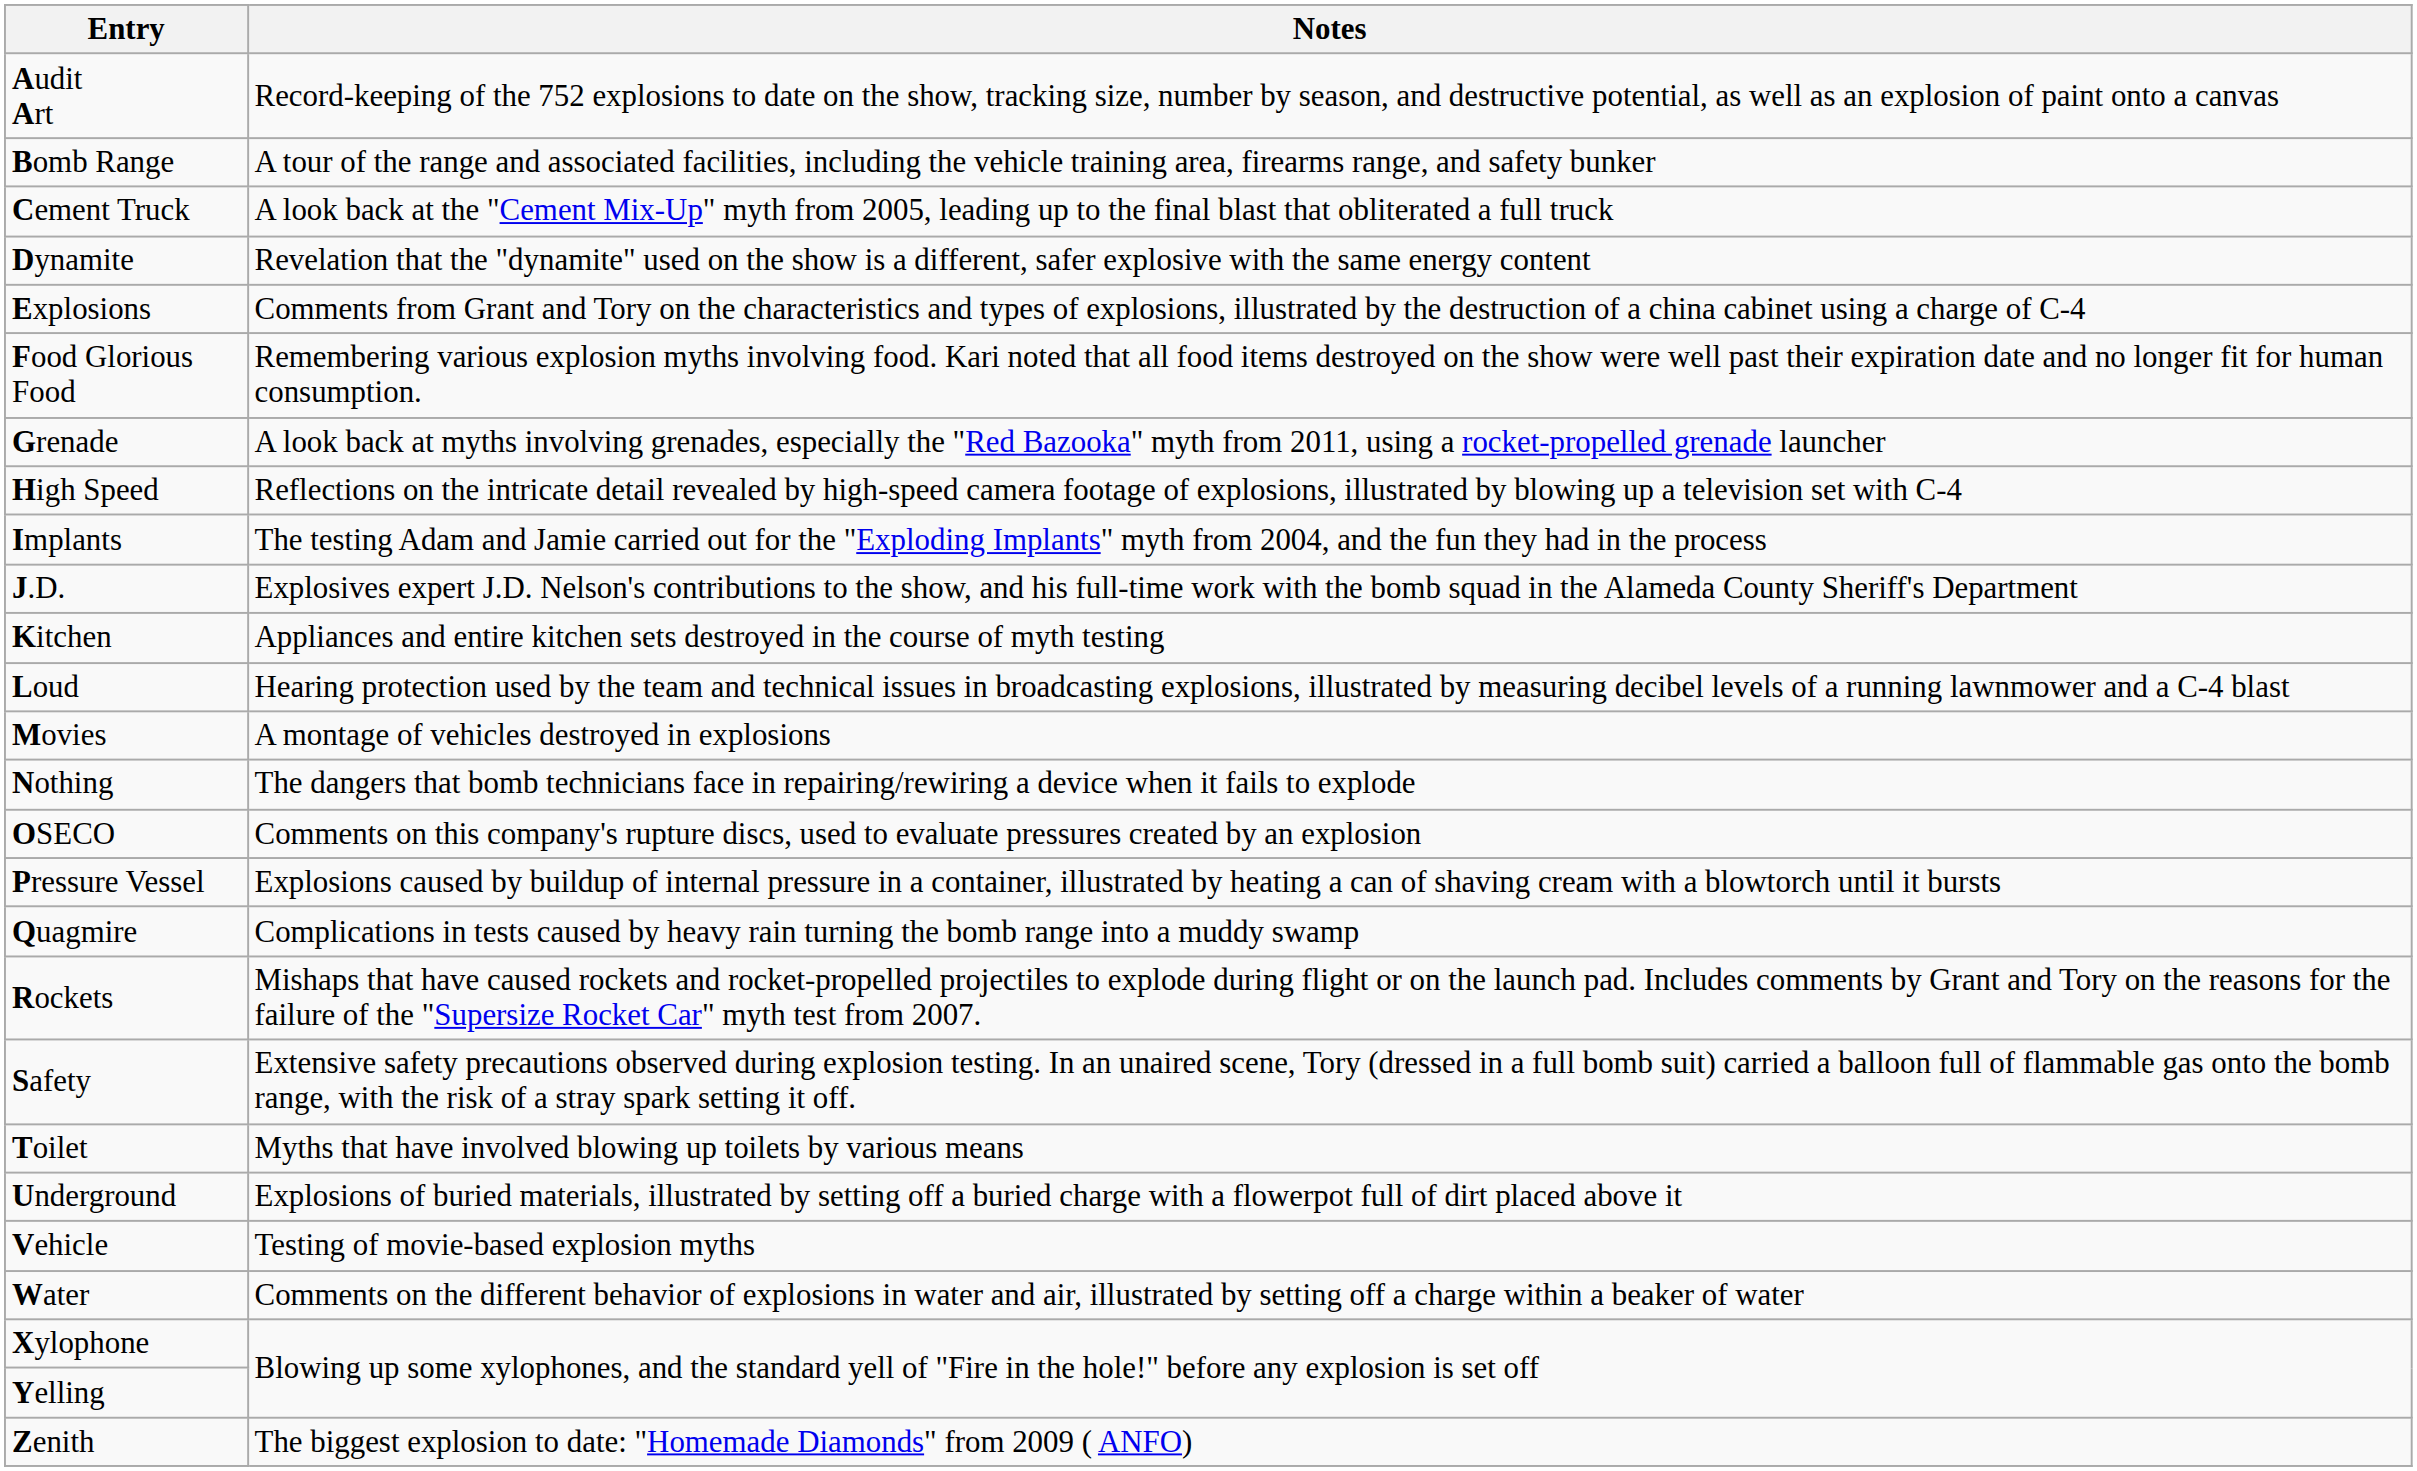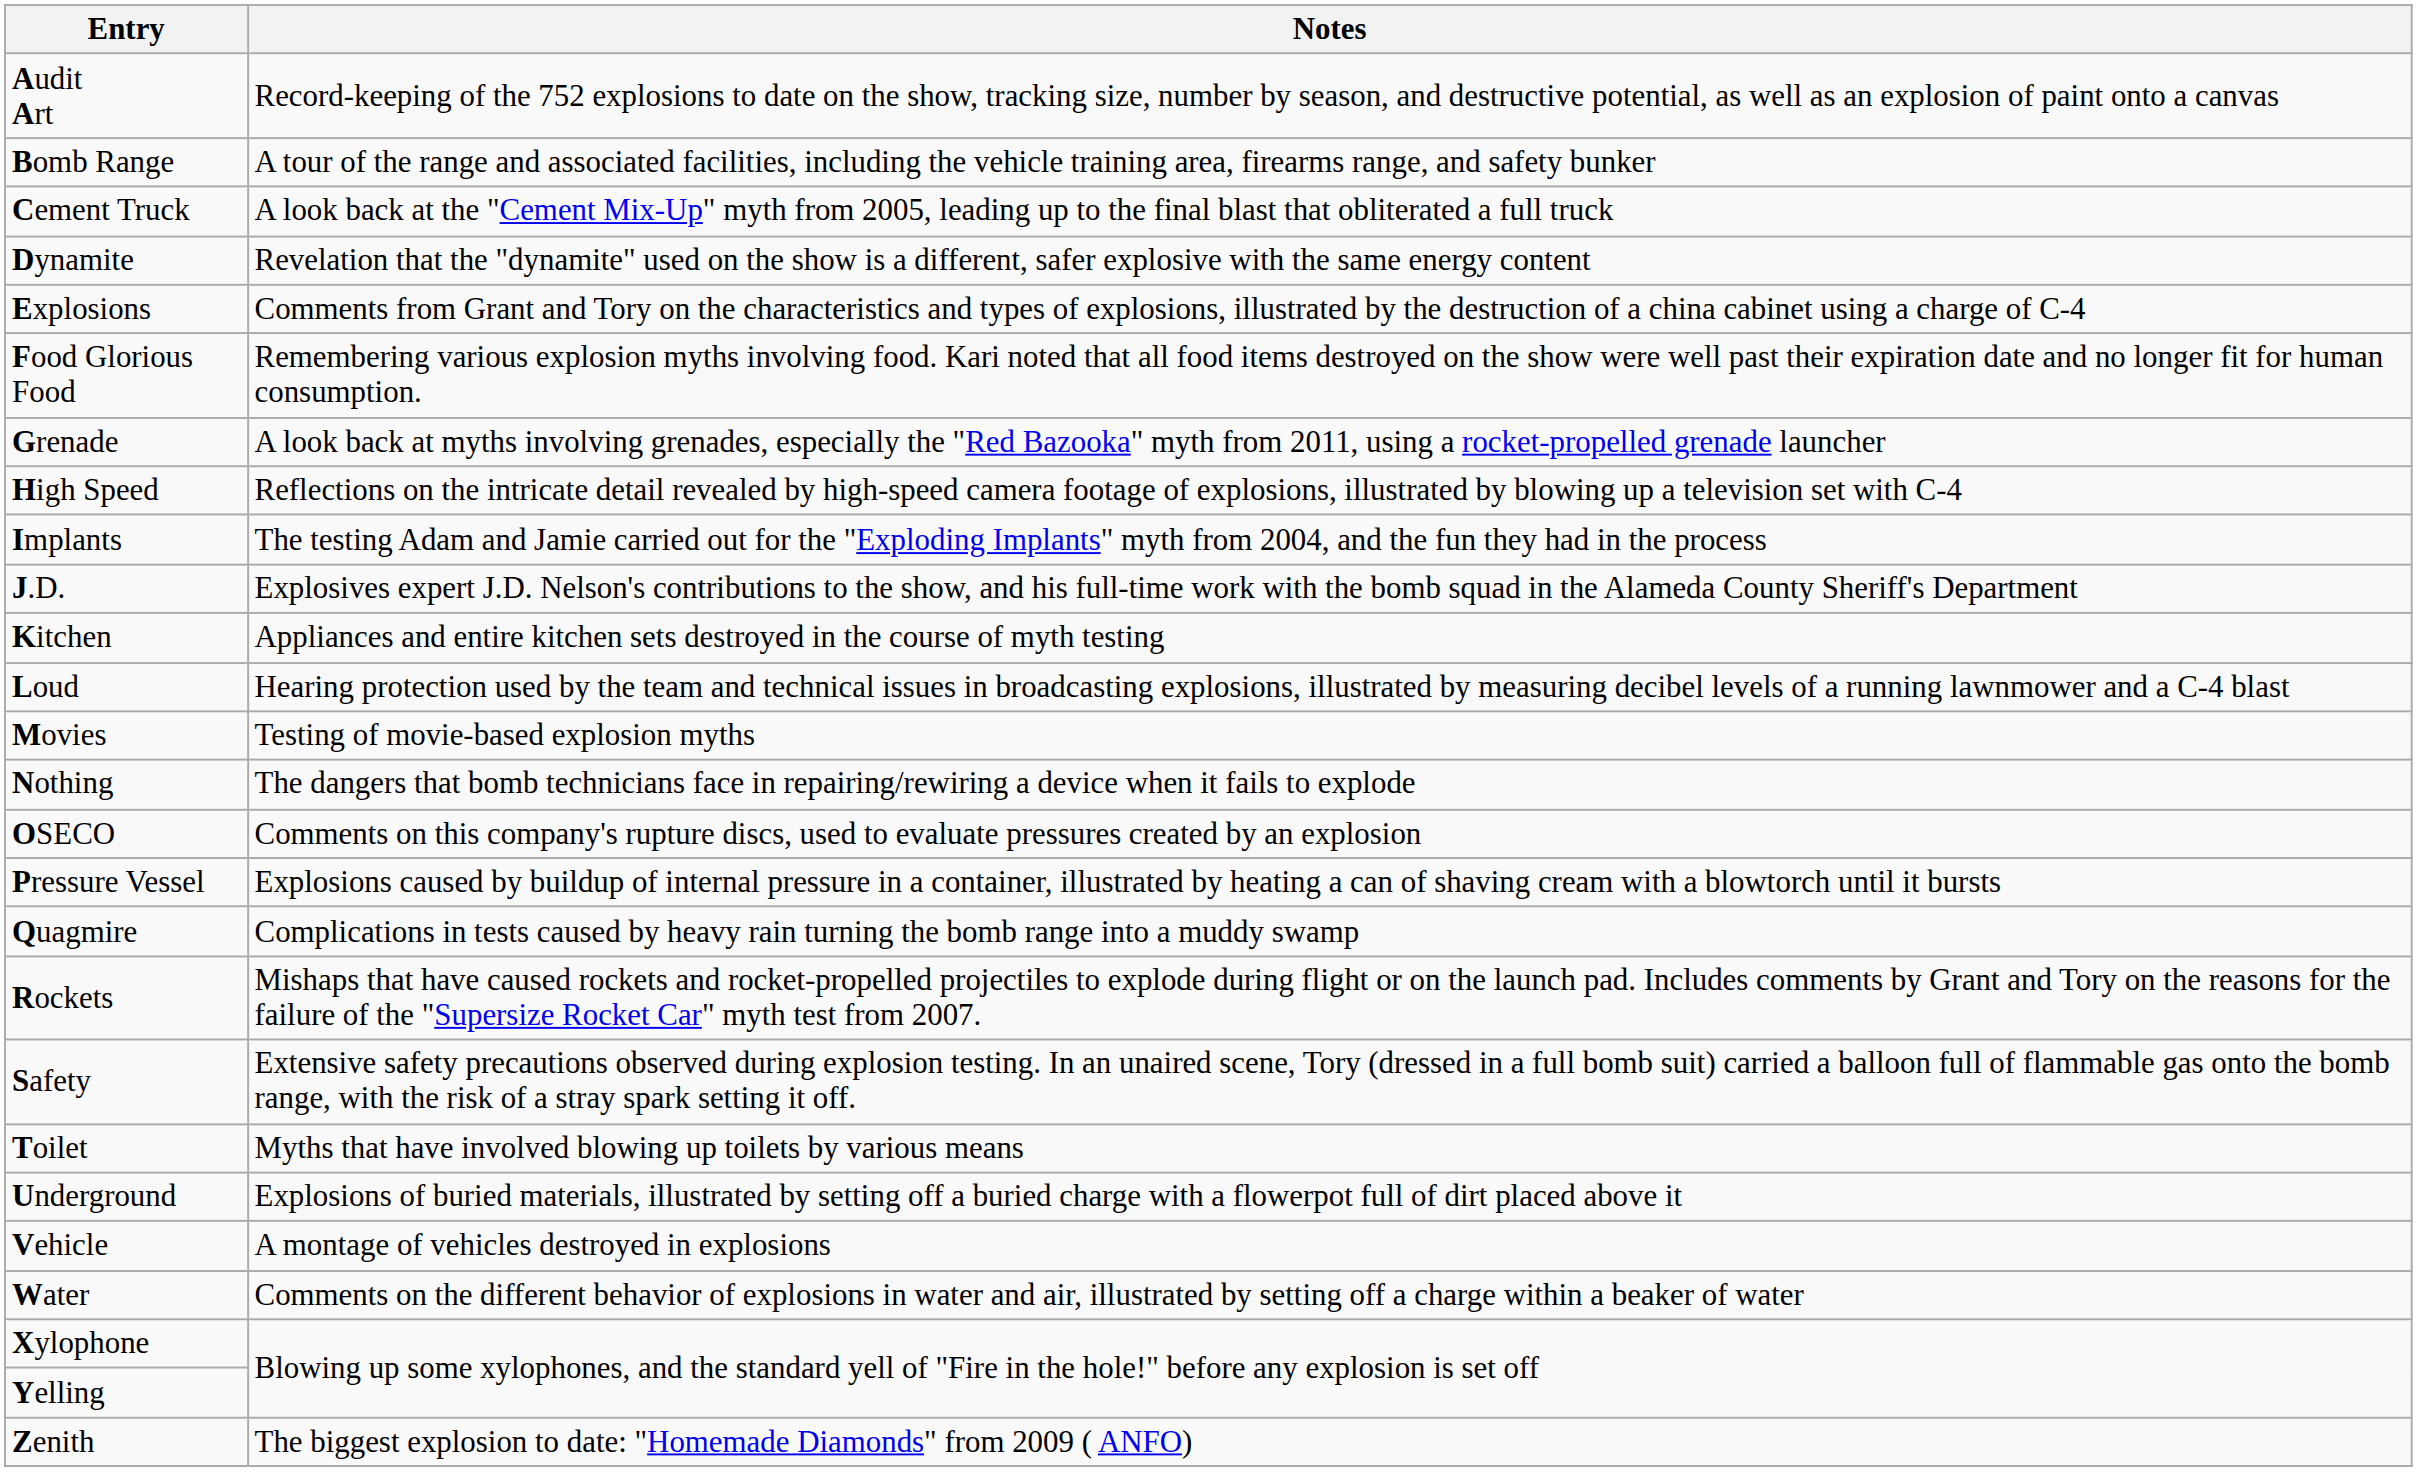 <table class="wikitable plainrowheaders">
 <tr>
 <th>Entry</th>
 <th>Notes</th>
 </tr>
 <tr>
 <td><strong>A</strong>udit<br><strong>A</strong>rt</td>
 <td>Record-keeping of the 752 explosions to date on the show, tracking size, number by season, and destructive potential, as well as an explosion of paint onto a canvas</td>
 </tr>
 <tr>
 <td><strong>B</strong>omb Range</td>
 <td>A tour of the range and associated facilities, including the vehicle training area, firearms range, and safety bunker</td>
 </tr>
 <tr>
 <td><strong>C</strong>ement Truck</td>
 <td>A look back at the "<a href='#'>Cement Mix-Up</a>" myth from 2005, leading up to the final blast that obliterated a full truck</td>
 </tr>
 <tr>
 <td><strong>D</strong>ynamite</td>
 <td>Revelation that the "dynamite" used on the show is a different, safer explosive with the same energy content</td>
 </tr>
 <tr>
 <td><strong>E</strong>xplosions</td>
 <td>Comments from Grant and Tory on the characteristics and types of explosions, illustrated by the destruction of a china cabinet using a charge of C-4</td>
 </tr>
 <tr>
 <td><strong>F</strong>ood Glorious Food</td>
 <td>Remembering various explosion myths involving food. Kari noted that all food items destroyed on the show were well past their expiration date and no longer fit for human consumption.</td>
 </tr>
 <tr>
 <td><strong>G</strong>renade</td>
 <td>A look back at myths involving grenades, especially the "<a href='#'>Red Bazooka</a>" myth from 2011, using a <a href='#'>rocket-propelled grenade</a> launcher</td>
 </tr>
 <tr>
 <td><strong>H</strong>igh Speed</td>
 <td>Reflections on the intricate detail revealed by high-speed camera footage of explosions, illustrated by blowing up a television set with C-4</td>
 </tr>
 <tr>
 <td><strong>I</strong>mplants</td>
 <td>The testing Adam and Jamie carried out for the "<a href='#'>Exploding Implants</a>" myth from 2004, and the fun they had in the process</td>
 </tr>
 <tr>
 <td><strong>J</strong>.D.</td>
 <td>Explosives expert J.D. Nelson's contributions to the show, and his full-time work with the bomb squad in the Alameda County Sheriff's Department</td>
 </tr>
 <tr>
 <td><strong>K</strong>itchen</td>
 <td>Appliances and entire kitchen sets destroyed in the course of myth testing</td>
 </tr>
 <tr>
 <td><strong>L</strong>oud</td>
 <td>Hearing protection used by the team and technical issues in broadcasting explosions, illustrated by measuring decibel levels of a running lawnmower and a C-4 blast</td>
 </tr>
 <tr>
 <td><strong>M</strong>ovies</td>
-<td>A montage of vehicles destroyed in explosions</td>
+<td>Testing of movie-based explosion myths</td>
 </tr>
 <tr>
 <td><strong>N</strong>othing</td>
 <td>The dangers that bomb technicians face in repairing/rewiring a device when it fails to explode</td>
 </tr>
 <tr>
 <td><strong>O</strong>SECO</td>
 <td>Comments on this company's rupture discs, used to evaluate pressures created by an explosion</td>
 </tr>
 <tr>
 <td><strong>P</strong>ressure Vessel</td>
 <td>Explosions caused by buildup of internal pressure in a container, illustrated by heating a can of shaving cream with a blowtorch until it bursts</td>
 </tr>
 <tr>
 <td><strong>Q</strong>uagmire</td>
 <td>Complications in tests caused by heavy rain turning the bomb range into a muddy swamp</td>
 </tr>
 <tr>
 <td><strong>R</strong>ockets</td>
 <td>Mishaps that have caused rockets and rocket-propelled projectiles to explode during flight or on the launch pad. Includes comments by Grant and Tory on the reasons for the failure of the "<a href='#'>Supersize Rocket Car</a>" myth test from 2007.</td>
 </tr>
 <tr>
 <td><strong>S</strong>afety</td>
 <td>Extensive safety precautions observed during explosion testing. In an unaired scene, Tory (dressed in a full bomb suit) carried a balloon full of flammable gas onto the bomb range, with the risk of a stray spark setting it off.</td>
 </tr>
 <tr>
 <td><strong>T</strong>oilet</td>
 <td>Myths that have involved blowing up toilets by various means</td>
 </tr>
 <tr>
 <td><strong>U</strong>nderground</td>
 <td>Explosions of buried materials, illustrated by setting off a buried charge with a flowerpot full of dirt placed above it</td>
 </tr>
 <tr>
 <td><strong>V</strong>ehicle</td>
-<td>Testing of movie-based explosion myths</td>
+<td>A montage of vehicles destroyed in explosions</td>
 </tr>
 <tr>
 <td><strong>W</strong>ater</td>
 <td>Comments on the different behavior of explosions in water and air, illustrated by setting off a charge within a beaker of water</td>
 </tr>
 <tr>
 <td><strong>X</strong>ylophone</td>
 <td rowspan="2">Blowing up some xylophones, and the standard yell of "Fire in the hole!" before any explosion is set off</td>
 </tr>
 <tr>
 <td><strong>Y</strong>elling</td>
 </tr>
 <tr>
 <td><strong>Z</strong>enith</td>
 <td>The biggest explosion to date: "<a href='#'>Homemade Diamonds</a>" from 2009 ( <a href='#'>ANFO</a>)</td>
 </tr>
 </table>
